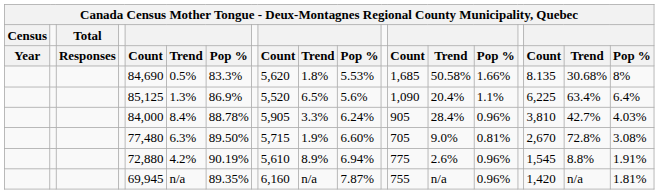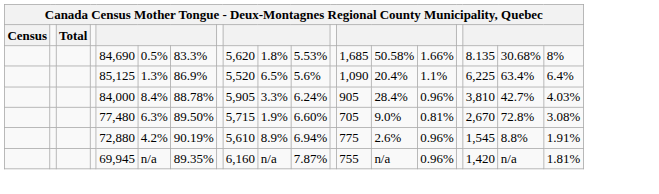 <table class="wikitable">
 <tr>
 <th colspan="19">Canada Census Mother Tongue - Deux-Montagnes Regional County Municipality, Quebec</th>
 </tr>
 <tr>
 <th>Census</th>
 <td></td>
 <th>Total</th>
 <td colspan="1"></td>
 <th colspan="3"></th>
 <td colspan="1"></td>
 <th colspan="3"></th>
 <td colspan="1"></td>
 <th colspan="3"></th>
 <td colspan="1"></td>
 <th colspan="3"></th>
-</tr>
-<tr>
-<th>Year</th>
-<td></td>
-<th>Responses</th>
-<td></td>
-<th>Count</th>
-<th>Trend</th>
-<th>Pop %</th>
-<td></td>
-<th>Count</th>
-<th>Trend</th>
-<th>Pop %</th>
-<td></td>
-<th>Count</th>
-<th>Trend</th>
-<th>Pop %</th>
-<td></td>
-<th>Count</th>
-<th>Trend</th>
-<th>Pop %</th>
 </tr>
 <tr>
 <td></td>
 <td></td>
 <td></td>
 <td></td>
 <td>84,690</td>
 <td> 0.5%</td>
 <td>83.3%</td>
 <td></td>
 <td>5,620</td>
 <td> 1.8%</td>
 <td>5.53%</td>
 <td></td>
 <td>1,685</td>
 <td> 50.58%</td>
 <td>1.66%</td>
 <td></td>
 <td>8.135</td>
 <td> 30.68%</td>
 <td>8%</td>
 </tr>
 <tr>
 <td></td>
 <td></td>
 <td></td>
 <td></td>
 <td>85,125</td>
 <td> 1.3%</td>
 <td>86.9%</td>
 <td></td>
 <td>5,520</td>
 <td> 6.5%</td>
 <td>5.6%</td>
 <td></td>
 <td>1,090</td>
 <td> 20.4%</td>
 <td>1.1%</td>
 <td></td>
 <td>6,225</td>
 <td> 63.4%</td>
 <td>6.4%</td>
 </tr>
 <tr>
 <td></td>
 <td></td>
 <td></td>
 <td></td>
 <td>84,000</td>
 <td> 8.4%</td>
 <td>88.78%</td>
 <td></td>
 <td>5,905</td>
 <td> 3.3%</td>
 <td>6.24%</td>
 <td></td>
 <td>905</td>
 <td> 28.4%</td>
 <td>0.96%</td>
 <td></td>
 <td>3,810</td>
 <td> 42.7%</td>
 <td>4.03%</td>
 </tr>
 <tr>
 <td></td>
 <td></td>
 <td></td>
 <td></td>
 <td>77,480</td>
 <td> 6.3%</td>
 <td>89.50%</td>
 <td></td>
 <td>5,715</td>
 <td> 1.9%</td>
 <td>6.60%</td>
 <td></td>
 <td>705</td>
 <td> 9.0%</td>
 <td>0.81%</td>
 <td></td>
 <td>2,670</td>
 <td> 72.8%</td>
 <td>3.08%</td>
 </tr>
 <tr>
 <td></td>
 <td></td>
 <td></td>
 <td></td>
 <td>72,880</td>
 <td> 4.2%</td>
 <td>90.19%</td>
 <td></td>
 <td>5,610</td>
 <td> 8.9%</td>
 <td>6.94%</td>
 <td></td>
 <td>775</td>
 <td> 2.6%</td>
 <td>0.96%</td>
 <td></td>
 <td>1,545</td>
 <td> 8.8%</td>
 <td>1.91%</td>
 </tr>
 <tr>
 <td></td>
 <td></td>
 <td></td>
 <td></td>
 <td>69,945</td>
 <td>n/a</td>
 <td>89.35%</td>
 <td></td>
 <td>6,160</td>
 <td>n/a</td>
 <td>7.87%</td>
 <td></td>
 <td>755</td>
 <td>n/a</td>
 <td>0.96%</td>
 <td></td>
 <td>1,420</td>
 <td>n/a</td>
 <td>1.81%</td>
 </tr>
 </table>
